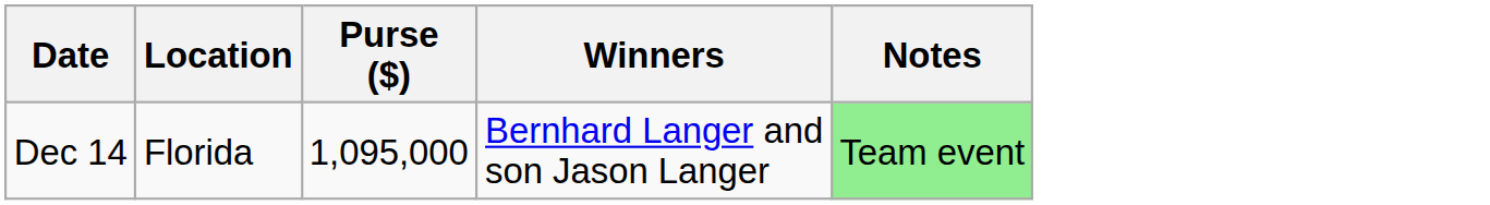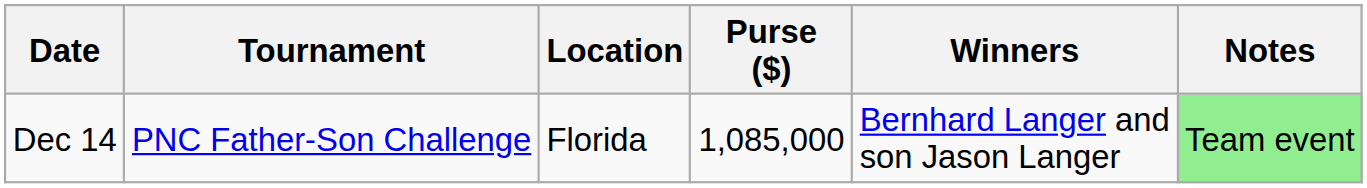 <table class="wikitable" style="font-size:95%">
 <tr>
 <th>Date</th>
+<th>Tournament</th>
 <th>Location</th>
 <th>Purse<br>($)</th>
 <th>Winners</th>
 <th>Notes</th>
 </tr>
 <tr>
 <td>Dec 14</td>
+<td><a href='#'>PNC Father-Son Challenge</a></td>
 <td>Florida</td>
-<td align=right>1,095,000</td>
+<td align=right>1,085,000</td>
 <td> <a href='#'>Bernhard Langer</a> and<br>son Jason Langer</td>
 <td style="background: lightgreen;">Team event</td>
 </tr>
 </table>
